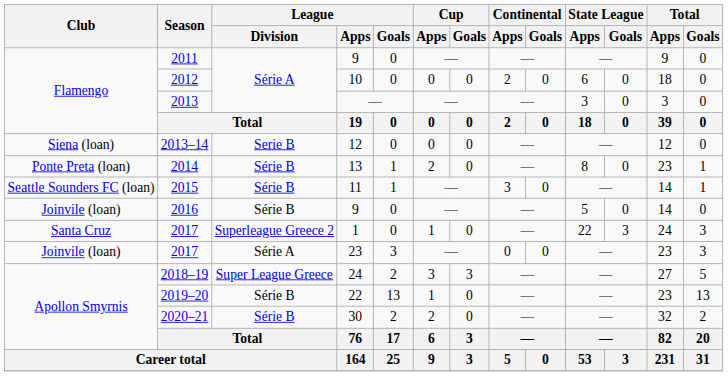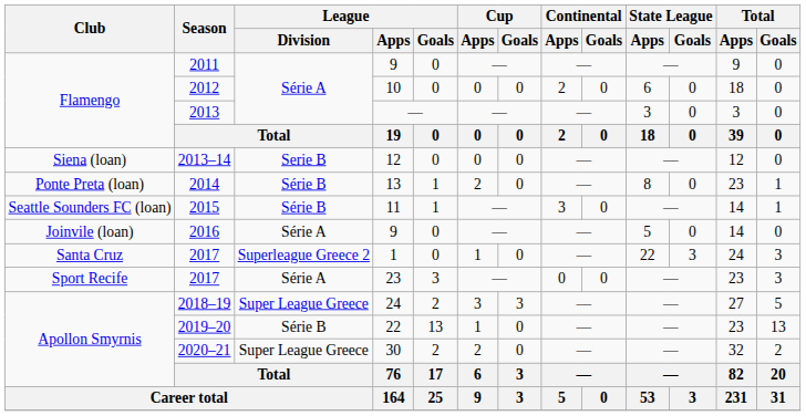 <table class="wikitable" style="text-align: center;">
 <tr>
 <th rowspan="2">Club</th>
 <th rowspan="2">Season</th>
 <th colspan="3">League</th>
 <th colspan="2">Cup</th>
 <th colspan="2">Continental</th>
 <th colspan="2">State League</th>
 <th colspan="2">Total</th>
 </tr>
 <tr>
 <th>Division</th>
 <th>Apps</th>
 <th>Goals</th>
 <th>Apps</th>
 <th>Goals</th>
 <th>Apps</th>
 <th>Goals</th>
 <th>Apps</th>
 <th>Goals</th>
 <th>Apps</th>
 <th>Goals</th>
 </tr>
 <tr>
 <td rowspan="4"><a href='#'>Flamengo</a></td>
 <td><a href='#'>2011</a></td>
 <td rowspan="3"><a href='#'>Série A</a></td>
 <td>9</td>
 <td>0</td>
 <td colspan="2">—</td>
 <td colspan="2">—</td>
 <td colspan="2">—</td>
 <td>9</td>
 <td>0</td>
 </tr>
 <tr>
 <td><a href='#'>2012</a></td>
 <td>10</td>
 <td>0</td>
 <td>0</td>
 <td>0</td>
 <td>2</td>
 <td>0</td>
 <td>6</td>
 <td>0</td>
 <td>18</td>
 <td>0</td>
 </tr>
 <tr>
 <td><a href='#'>2013</a></td>
 <td colspan="2">—</td>
 <td colspan="2">—</td>
 <td colspan="2">—</td>
 <td>3</td>
 <td>0</td>
 <td>3</td>
 <td>0</td>
 </tr>
 <tr>
 <th colspan="2">Total</th>
 <th>19</th>
 <th>0</th>
 <th>0</th>
 <th>0</th>
 <th>2</th>
 <th>0</th>
 <th>18</th>
 <th>0</th>
 <th>39</th>
 <th>0</th>
 </tr>
 <tr>
 <td><a href='#'>Siena</a> (loan)</td>
 <td><a href='#'>2013–14</a></td>
 <td><a href='#'>Serie B</a></td>
 <td>12</td>
 <td>0</td>
 <td>0</td>
 <td>0</td>
 <td colspan="2">—</td>
 <td colspan="2">—</td>
 <td>12</td>
 <td>0</td>
 </tr>
 <tr>
 <td><a href='#'>Ponte Preta</a> (loan)</td>
 <td><a href='#'>2014</a></td>
 <td><a href='#'>Série B</a></td>
 <td>13</td>
 <td>1</td>
 <td>2</td>
 <td>0</td>
 <td colspan="2">—</td>
 <td>8</td>
 <td>0</td>
 <td>23</td>
 <td>1</td>
 </tr>
 <tr>
 <td><a href='#'>Seattle Sounders FC</a> (loan)</td>
 <td><a href='#'>2015</a></td>
 <td><a href='#'>Série B</a></td>
 <td>11</td>
 <td>1</td>
 <td colspan="2">—</td>
 <td>3</td>
 <td>0</td>
 <td colspan="2">—</td>
 <td>14</td>
 <td>1</td>
 </tr>
 <tr>
 <td><a href='#'>Joinvile</a> (loan)</td>
 <td><a href='#'>2016</a></td>
-<td>Série B</td>
+<td>Série A</td>
 <td>9</td>
 <td>0</td>
 <td colspan="2">—</td>
 <td colspan="2">—</td>
 <td>5</td>
 <td>0</td>
 <td>14</td>
 <td>0</td>
 </tr>
 <tr>
 <td><a href='#'>Santa Cruz</a></td>
 <td><a href='#'>2017</a></td>
 <td><a href='#'>Superleague Greece 2</a></td>
 <td>1</td>
 <td>0</td>
 <td>1</td>
 <td>0</td>
 <td colspan="2">—</td>
 <td>22</td>
 <td>3</td>
 <td>24</td>
 <td>3</td>
 </tr>
 <tr>
-<td><a href='#'>Joinvile</a> (loan)</td>
+<td><a href='#'>Sport Recife</a></td>
 <td><a href='#'>2017</a></td>
 <td>Série A</td>
 <td>23</td>
 <td>3</td>
 <td colspan="2">—</td>
 <td>0</td>
 <td>0</td>
 <td colspan="2">—</td>
 <td>23</td>
 <td>3</td>
 </tr>
 <tr>
 <td rowspan="4"><a href='#'>Apollon Smyrnis</a></td>
 <td><a href='#'>2018–19</a></td>
 <td><a href='#'>Super League Greece</a></td>
 <td>24</td>
 <td>2</td>
 <td>3</td>
 <td>3</td>
 <td colspan="2">—</td>
 <td colspan="2">—</td>
 <td>27</td>
 <td>5</td>
 </tr>
 <tr>
 <td><a href='#'>2019–20</a></td>
 <td>Série B</td>
 <td>22</td>
 <td>13</td>
 <td>1</td>
 <td>0</td>
 <td colspan="2">—</td>
 <td colspan="2">—</td>
 <td>23</td>
 <td>13</td>
 </tr>
 <tr>
 <td><a href='#'>2020–21</a></td>
-<td><a href='#'>Série B</a></td>
+<td>Super League Greece</td>
 <td>30</td>
 <td>2</td>
 <td>2</td>
 <td>0</td>
 <td colspan="2">—</td>
 <td colspan="2">—</td>
 <td>32</td>
 <td>2</td>
 </tr>
 <tr>
 <th colspan="2">Total</th>
 <th>76</th>
 <th>17</th>
 <th>6</th>
 <th>3</th>
 <th colspan="2">—</th>
 <th colspan="2">—</th>
 <th>82</th>
 <th>20</th>
 </tr>
 <tr>
 <th colspan="3">Career total</th>
 <th>164</th>
 <th>25</th>
 <th>9</th>
 <th>3</th>
 <th>5</th>
 <th>0</th>
 <th>53</th>
 <th>3</th>
 <th>231</th>
 <th>31</th>
 </tr>
 <tr>
 </tr>
 </table>
